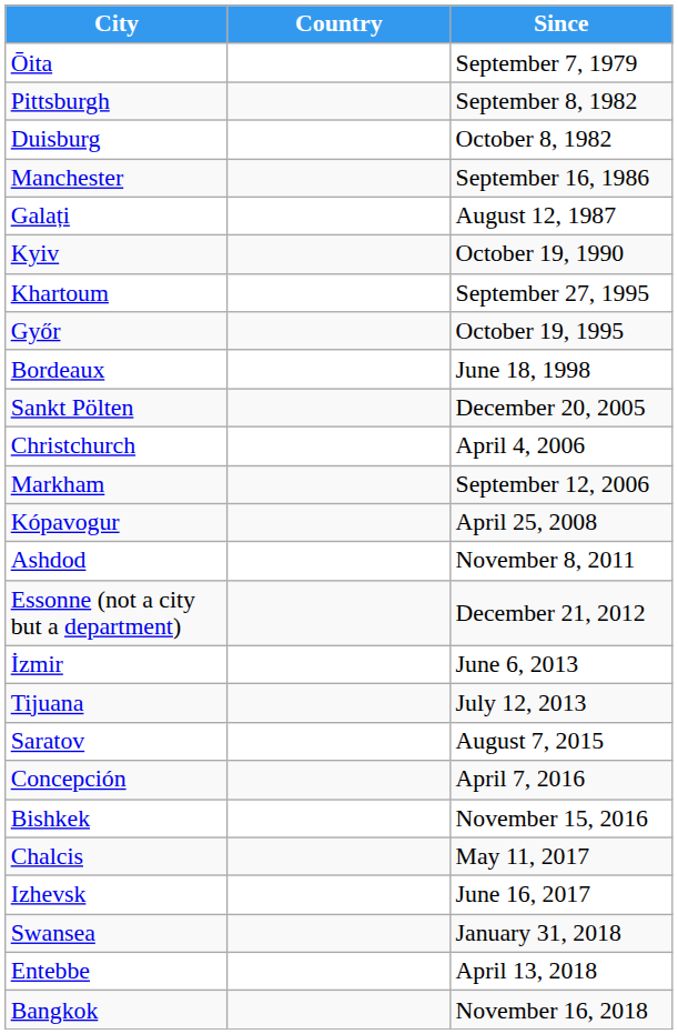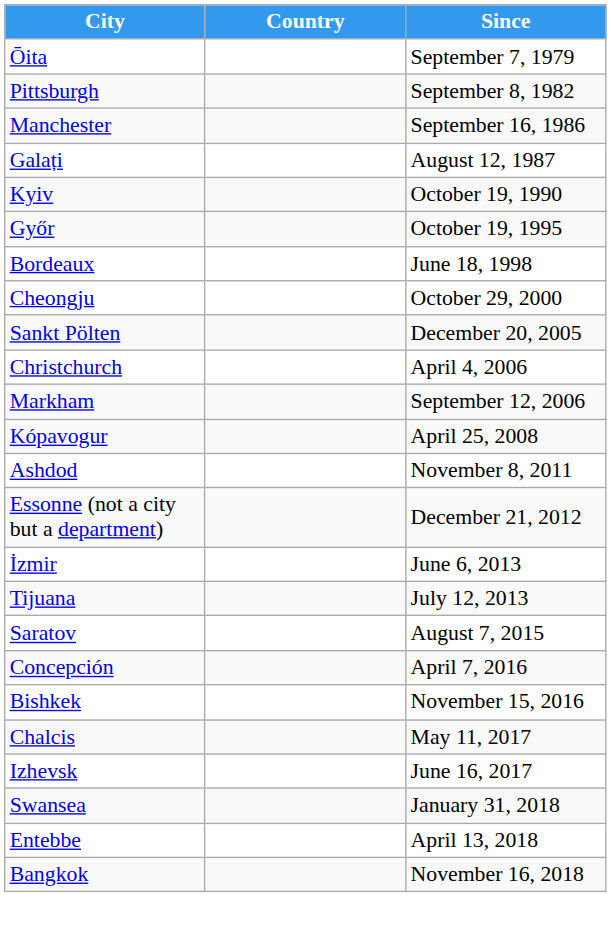 <table class="wikitable" "text-align:left;font-size:100%;"|>
 <tr>
 <th style="background:#39e; color:white; height:17px; width:140px;">City</th>
 <th ! style="background:#39e; color:white; width:140px;">Country</th>
 <th ! style="background:#39e; color:white; width:140px;">Since</th>
 </tr>
 <tr style="color:black; background:white;">
 <td ! !> <a href='#'>Ōita</a></td>
 <td ! !></td>
 <td ! !>September 7, 1979</td>
 </tr>
 <tr>
 <td ! !> <a href='#'>Pittsburgh</a></td>
 <td ! !></td>
 <td ! !>September 8, 1982</td>
 </tr>
-<tr style="color:black; background:white;">
-<td ! !> <a href='#'>Duisburg</a></td>
-<td ! !></td>
-<td ! !>October 8, 1982</td>
-</tr>
 <tr>
 <td ! !> <a href='#'>Manchester</a></td>
 <td ! !></td>
 <td ! !>September 16, 1986</td>
 </tr>
 <tr style="color:black; background:white;">
 <td ! !> <a href='#'>Galați</a></td>
 <td ! !></td>
 <td ! !>August 12, 1987</td>
 </tr>
 <tr>
 <td ! !> <a href='#'>Kyiv</a></td>
 <td ! !></td>
 <td ! !>October 19, 1990</td>
 </tr>
-<tr style="color:black; background:white;">
-<td ! !> <a href='#'>Khartoum</a></td>
-<td ! !></td>
-<td ! !>September 27, 1995</td>
-</tr>
 <tr>
 <td ! !> <a href='#'>Győr</a></td>
 <td ! !></td>
 <td ! !>October 19, 1995</td>
 </tr>
 <tr style="color:black; background:white;">
 <td ! !> <a href='#'>Bordeaux</a></td>
 <td ! !></td>
 <td ! !>June 18, 1998</td>
+</tr>
+<tr style="color:black; background:white;">
+<td ! !> <a href='#'>Cheongju</a></td>
+<td ! !></td>
+<td ! !>October 29, 2000</td>
 </tr>
 <tr>
 <td ! !> <a href='#'>Sankt Pölten</a></td>
 <td ! !></td>
 <td ! !>December 20, 2005</td>
 </tr>
 <tr style="color:black; background:white;">
 <td ! !><a href='#'>Christchurch</a></td>
 <td ! !></td>
 <td ! !>April 4, 2006</td>
 </tr>
 <tr>
 <td ! !><a href='#'>Markham</a></td>
 <td ! !></td>
 <td ! !>September 12, 2006</td>
 </tr>
 <tr>
 <td ! !> <a href='#'>Kópavogur</a></td>
 <td ! !></td>
 <td ! !>April 25, 2008</td>
 </tr>
 <tr style="color:black; background:white;">
 <td ! !> <a href='#'>Ashdod</a></td>
 <td ! !></td>
 <td ! !>November 8, 2011</td>
 </tr>
 <tr>
 <td ! !> <a href='#'>Essonne</a> (not a city but a <a href='#'>department</a>)</td>
 <td ! !></td>
 <td ! !>December 21, 2012</td>
 </tr>
 <tr style="color:black; background:white;">
 <td ! !><a href='#'>İzmir</a></td>
 <td ! !></td>
 <td ! !>June 6, 2013</td>
 </tr>
 <tr>
 <td ! !> <a href='#'>Tijuana</a></td>
 <td ! !></td>
 <td ! !>July 12, 2013</td>
 </tr>
 <tr style="color:black; background:white;">
 <td ! !> <a href='#'>Saratov</a></td>
 <td ! !></td>
 <td ! !>August 7, 2015</td>
 </tr>
 <tr>
 <td ! !> <a href='#'>Concepción</a></td>
 <td ! !></td>
 <td ! !>April 7, 2016</td>
 </tr>
 <tr style="color:black; background:white;">
 <td ! !> <a href='#'>Bishkek</a></td>
 <td ! !></td>
 <td ! !>November 15, 2016</td>
 </tr>
 <tr>
 <td ! !><a href='#'>Chalcis</a></td>
 <td ! !></td>
 <td ! !>May 11, 2017</td>
 </tr>
 <tr style="color:black; background:white;">
 <td ! !> <a href='#'>Izhevsk</a></td>
 <td ! !></td>
 <td ! !>June 16, 2017</td>
 </tr>
 <tr>
 <td ! !><a href='#'>Swansea</a></td>
 <td ! !></td>
 <td ! !>January 31, 2018</td>
 </tr>
 <tr style="color:black; background:white;">
 <td ! !><a href='#'>Entebbe</a></td>
 <td ! !></td>
 <td ! !>April 13, 2018</td>
 </tr>
 <tr>
 <td ! !> <a href='#'>Bangkok</a></td>
 <td ! !></td>
 <td ! !>November 16, 2018</td>
 </tr>
 </table>
